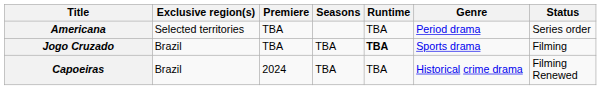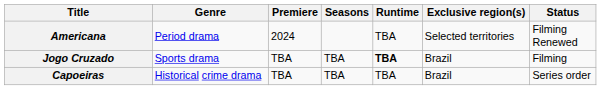 <table class="wikitable plainrowheaders sortable" style="width:100%;">
 <tr>
 <th scope="col" style="width:25%;">Title</th>
-<th>Exclusive region(s)</th>
+<th>Genre</th>
 <th>Premiere</th>
 <th>Seasons</th>
 <th>Runtime</th>
-<th>Genre</th>
+<th>Exclusive region(s)</th>
 <th>Status</th>
 </tr>
 <tr>
 <th scope="row"><em>Americana</em></th>
-<td>Selected territories</td>
-<td>TBA</td>
+<td><a href='#'>Period drama</a></td>
+<td>2024</td>
 <td></td>
 <td>TBA</td>
-<td><a href='#'>Period drama</a></td>
-<td>Series order</td>
+<td>Selected territories</td>
+<td>Filming<br>Renewed</td>
 </tr>
 <tr>
 <th scope="row"><em>Jogo Cruzado</em></th>
-<td>Brazil</td>
+<td><a href='#'>Sports drama</a></td>
 <td>TBA</td>
 <td>TBA</td>
 <td><strong>TBA</strong></td>
-<td><a href='#'>Sports drama</a></td>
+<td>Brazil</td>
 <td>Filming</td>
 </tr>
 <tr>
 <th scope="row"><em>Capoeiras</em></th>
-<td>Brazil</td>
-<td>2024</td>
+<td><a href='#'>Historical</a> <a href='#'>crime drama</a></td>
 <td>TBA</td>
 <td>TBA</td>
-<td><a href='#'>Historical</a> <a href='#'>crime drama</a></td>
-<td>Filming<br>Renewed</td>
+<td>TBA</td>
+<td>Brazil</td>
+<td>Series order</td>
 </tr>
 </table>
